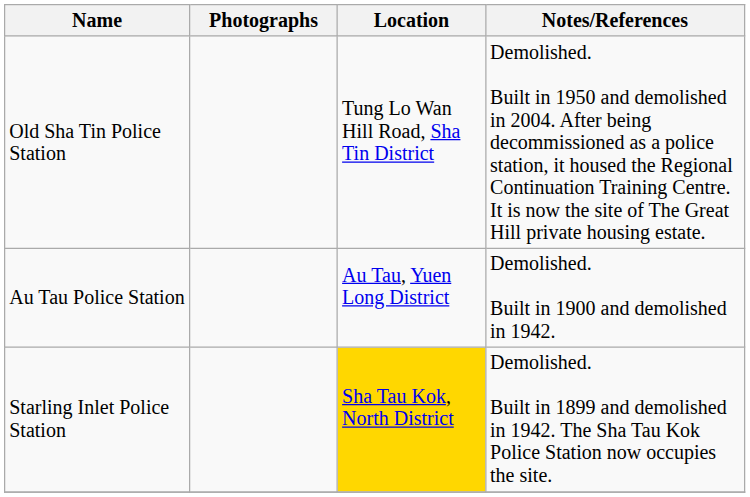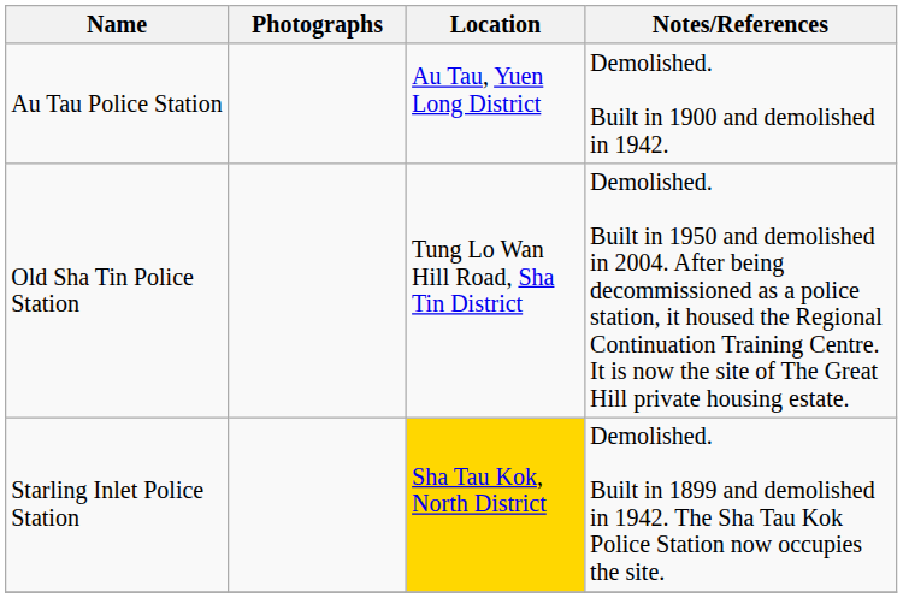 <table class="wikitable sortable" style="width:95%">
 <tr>
 <th width="25%">Name</th>
 <th width="20%">Photographs</th>
 <th width="20%">Location</th>
 <th width="35%">Notes/References</th>
 </tr>
 <tr>
+<td>Au Tau Police Station</td>
+<td></td>
+<td><a href='#'>Au Tau</a>, <a href='#'>Yuen Long District</a><br><br></td>
+<td>Demolished.<br><br>Built in 1900 and demolished in 1942.</td>
+</tr>
+<tr>
 <td>Old Sha Tin Police Station</td>
 <td></td>
 <td>Tung Lo Wan Hill Road, <a href='#'>Sha Tin District</a><br><br></td>
 <td>Demolished.<br><br>Built in 1950 and demolished in 2004. After being decommissioned as a police station, it housed the Regional Continuation Training Centre. It is now the site of The Great Hill private housing estate.</td>
-</tr>
-<tr>
-<td>Au Tau Police Station</td>
-<td></td>
-<td><a href='#'>Au Tau</a>, <a href='#'>Yuen Long District</a><br><br></td>
-<td>Demolished.<br><br>Built in 1900 and demolished in 1942.</td>
 </tr>
 <tr>
 <td>Starling Inlet Police Station</td>
 <td></td>
 <td style="background: gold;"><a href='#'>Sha Tau Kok</a>, <a href='#'>North District</a><br><br></td>
 <td>Demolished.<br><br>Built in 1899 and demolished in 1942. The Sha Tau Kok Police Station now occupies the site.</td>
 </tr>
 <tr>
 </tr>
 </table>
